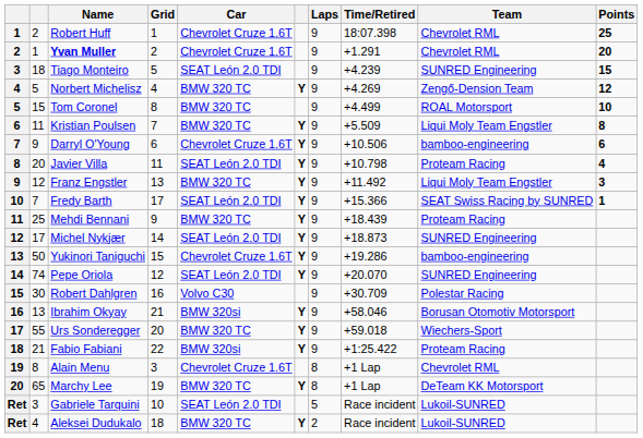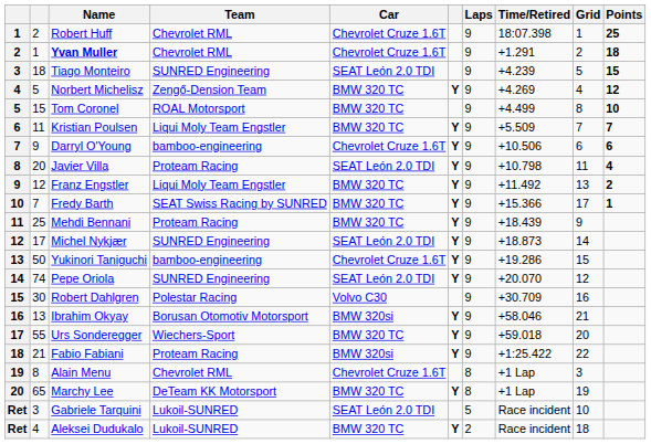 <table class="wikitable sortable" style="font-size: 95%;">
 <tr>
 <th></th>
 <th></th>
 <th>Name</th>
-<th>Grid</th>
+<th>Team</th>
 <th>Car</th>
 <th></th>
 <th>Laps</th>
 <th>Time/Retired</th>
-<th>Team</th>
+<th>Grid</th>
 <th>Points</th>
 </tr>
 <tr>
 <th>1</th>
 <td>2</td>
 <td> <a href='#'>Robert Huff</a></td>
-<td>1</td>
+<td><a href='#'>Chevrolet RML</a></td>
 <td><a href='#'>Chevrolet Cruze 1.6T</a></td>
 <td></td>
 <td>9</td>
 <td>18:07.398</td>
-<td><a href='#'>Chevrolet RML</a></td>
+<td>1</td>
 <td><strong>25</strong></td>
 </tr>
 <tr>
 <th>2</th>
 <td>1</td>
 <td> <strong><a href='#'>Yvan Muller</a></strong></td>
-<td>2</td>
+<td><a href='#'>Chevrolet RML</a></td>
 <td><a href='#'>Chevrolet Cruze 1.6T</a></td>
 <td></td>
 <td>9</td>
 <td>+1.291</td>
-<td><a href='#'>Chevrolet RML</a></td>
-<td><strong>20</strong></td>
+<td>2</td>
+<td><strong>18</strong></td>
 </tr>
 <tr>
 <th>3</th>
 <td>18</td>
 <td> <a href='#'>Tiago Monteiro</a></td>
-<td>5</td>
+<td><a href='#'>SUNRED Engineering</a></td>
 <td><a href='#'>SEAT León 2.0 TDI</a></td>
 <td></td>
 <td>9</td>
 <td>+4.239</td>
-<td><a href='#'>SUNRED Engineering</a></td>
+<td>5</td>
 <td><strong>15</strong></td>
 </tr>
 <tr>
 <th>4</th>
 <td>5</td>
 <td> <a href='#'>Norbert Michelisz</a></td>
-<td>4</td>
+<td><a href='#'>Zengő-Dension Team</a></td>
 <td><a href='#'>BMW 320 TC</a></td>
 <td align=center><strong><span>Y</span></strong></td>
 <td>9</td>
 <td>+4.269</td>
-<td><a href='#'>Zengő-Dension Team</a></td>
+<td>4</td>
 <td><strong>12</strong></td>
 </tr>
 <tr>
 <th>5</th>
 <td>15</td>
 <td> <a href='#'>Tom Coronel</a></td>
-<td>8</td>
+<td><a href='#'>ROAL Motorsport</a></td>
 <td><a href='#'>BMW 320 TC</a></td>
 <td></td>
 <td>9</td>
 <td>+4.499</td>
-<td><a href='#'>ROAL Motorsport</a></td>
+<td>8</td>
 <td><strong>10</strong></td>
 </tr>
 <tr>
 <th>6</th>
 <td>11</td>
 <td> <a href='#'>Kristian Poulsen</a></td>
-<td>7</td>
+<td><a href='#'>Liqui Moly Team Engstler</a></td>
 <td><a href='#'>BMW 320 TC</a></td>
 <td align=center><strong><span>Y</span></strong></td>
 <td>9</td>
 <td>+5.509</td>
-<td><a href='#'>Liqui Moly Team Engstler</a></td>
-<td><strong>8</strong></td>
+<td>7</td>
+<td><strong>7</strong></td>
 </tr>
 <tr>
 <th>7</th>
 <td>9</td>
 <td> <a href='#'>Darryl O'Young</a></td>
-<td>6</td>
+<td><a href='#'>bamboo-engineering</a></td>
 <td><a href='#'>Chevrolet Cruze 1.6T</a></td>
 <td align=center><strong><span>Y</span></strong></td>
 <td>9</td>
 <td>+10.506</td>
-<td><a href='#'>bamboo-engineering</a></td>
+<td>6</td>
 <td><strong>6</strong></td>
 </tr>
 <tr>
 <th>8</th>
 <td>20</td>
 <td> <a href='#'>Javier Villa</a></td>
-<td>11</td>
+<td><a href='#'>Proteam Racing</a></td>
 <td><a href='#'>SEAT León 2.0 TDI</a></td>
 <td align=center><strong><span>Y</span></strong></td>
 <td>9</td>
 <td>+10.798</td>
-<td><a href='#'>Proteam Racing</a></td>
+<td>11</td>
 <td><strong>4</strong></td>
 </tr>
 <tr>
 <th>9</th>
 <td>12</td>
 <td> <a href='#'>Franz Engstler</a></td>
-<td>13</td>
+<td><a href='#'>Liqui Moly Team Engstler</a></td>
 <td><a href='#'>BMW 320 TC</a></td>
 <td align=center><strong><span>Y</span></strong></td>
 <td>9</td>
 <td>+11.492</td>
-<td><a href='#'>Liqui Moly Team Engstler</a></td>
-<td><strong>3</strong></td>
+<td>13</td>
+<td><strong>2</strong></td>
 </tr>
 <tr>
 <th>10</th>
 <td>7</td>
 <td> <a href='#'>Fredy Barth</a></td>
-<td>17</td>
-<td><a href='#'>SEAT León 2.0 TDI</a></td>
+<td><a href='#'>SEAT Swiss Racing by SUNRED</a></td>
+<td><a href='#'>BMW 320 TC</a></td>
 <td align=center><strong><span>Y</span></strong></td>
 <td>9</td>
 <td>+15.366</td>
-<td><a href='#'>SEAT Swiss Racing by SUNRED</a></td>
+<td>17</td>
 <td><strong>1</strong></td>
 </tr>
 <tr>
 <th>11</th>
 <td>25</td>
 <td> <a href='#'>Mehdi Bennani</a></td>
-<td>9</td>
+<td><a href='#'>Proteam Racing</a></td>
 <td><a href='#'>BMW 320 TC</a></td>
 <td align=center><strong><span>Y</span></strong></td>
 <td>9</td>
 <td>+18.439</td>
-<td><a href='#'>Proteam Racing</a></td>
+<td>9</td>
 <td></td>
 </tr>
 <tr>
 <th>12</th>
 <td>17</td>
 <td> <a href='#'>Michel Nykjær</a></td>
-<td>14</td>
+<td><a href='#'>SUNRED Engineering</a></td>
 <td><a href='#'>SEAT León 2.0 TDI</a></td>
 <td align=center><strong><span>Y</span></strong></td>
 <td>9</td>
 <td>+18.873</td>
-<td><a href='#'>SUNRED Engineering</a></td>
+<td>14</td>
 <td></td>
 </tr>
 <tr>
 <th>13</th>
 <td>50</td>
 <td> <a href='#'>Yukinori Taniguchi</a></td>
-<td>15</td>
+<td><a href='#'>bamboo-engineering</a></td>
 <td><a href='#'>Chevrolet Cruze 1.6T</a></td>
 <td align=center><strong><span>Y</span></strong></td>
 <td>9</td>
 <td>+19.286</td>
-<td><a href='#'>bamboo-engineering</a></td>
+<td>15</td>
 <td></td>
 </tr>
 <tr>
 <th>14</th>
 <td>74</td>
 <td> <a href='#'>Pepe Oriola</a></td>
-<td>12</td>
+<td><a href='#'>SUNRED Engineering</a></td>
 <td><a href='#'>SEAT León 2.0 TDI</a></td>
 <td align=center><strong><span>Y</span></strong></td>
 <td>9</td>
 <td>+20.070</td>
-<td><a href='#'>SUNRED Engineering</a></td>
+<td>12</td>
 <td></td>
 </tr>
 <tr>
 <th>15</th>
 <td>30</td>
 <td> <a href='#'>Robert Dahlgren</a></td>
-<td>16</td>
+<td><a href='#'>Polestar Racing</a></td>
 <td><a href='#'>Volvo C30</a></td>
 <td></td>
 <td>9</td>
 <td>+30.709</td>
-<td><a href='#'>Polestar Racing</a></td>
+<td>16</td>
 <td></td>
 </tr>
 <tr>
 <th>16</th>
 <td>13</td>
 <td> <a href='#'>Ibrahim Okyay</a></td>
-<td>21</td>
+<td><a href='#'>Borusan Otomotiv Motorsport</a></td>
 <td><a href='#'>BMW 320si</a></td>
 <td align=center><strong><span>Y</span></strong></td>
 <td>9</td>
 <td>+58.046</td>
-<td><a href='#'>Borusan Otomotiv Motorsport</a></td>
+<td>21</td>
 <td></td>
 </tr>
 <tr>
 <th>17</th>
 <td>55</td>
 <td> <a href='#'>Urs Sonderegger</a></td>
-<td>20</td>
+<td><a href='#'>Wiechers-Sport</a></td>
 <td><a href='#'>BMW 320 TC</a></td>
 <td align=center><strong><span>Y</span></strong></td>
 <td>9</td>
 <td>+59.018</td>
-<td><a href='#'>Wiechers-Sport</a></td>
+<td>20</td>
 <td></td>
 </tr>
 <tr>
 <th>18</th>
 <td>21</td>
 <td> <a href='#'>Fabio Fabiani</a></td>
-<td>22</td>
+<td><a href='#'>Proteam Racing</a></td>
 <td><a href='#'>BMW 320si</a></td>
 <td align=center><strong><span>Y</span></strong></td>
 <td>9</td>
 <td>+1:25.422</td>
-<td><a href='#'>Proteam Racing</a></td>
+<td>22</td>
 <td></td>
 </tr>
 <tr>
 <th>19</th>
 <td>8</td>
 <td> <a href='#'>Alain Menu</a></td>
-<td>3</td>
+<td><a href='#'>Chevrolet RML</a></td>
 <td><a href='#'>Chevrolet Cruze 1.6T</a></td>
 <td></td>
 <td>8</td>
 <td>+1 Lap</td>
-<td><a href='#'>Chevrolet RML</a></td>
+<td>3</td>
 <td></td>
 </tr>
 <tr>
 <th>20</th>
 <td>65</td>
 <td> <a href='#'>Marchy Lee</a></td>
-<td>19</td>
+<td><a href='#'>DeTeam KK Motorsport</a></td>
 <td><a href='#'>BMW 320 TC</a></td>
 <td align=center><strong><span>Y</span></strong></td>
 <td>8</td>
 <td>+1 Lap</td>
-<td><a href='#'>DeTeam KK Motorsport</a></td>
+<td>19</td>
 <td></td>
 </tr>
 <tr>
 <th>Ret</th>
 <td>3</td>
 <td> <a href='#'>Gabriele Tarquini</a></td>
-<td>10</td>
+<td><a href='#'>Lukoil-SUNRED</a></td>
 <td><a href='#'>SEAT León 2.0 TDI</a></td>
 <td></td>
 <td>5</td>
 <td>Race incident</td>
-<td><a href='#'>Lukoil-SUNRED</a></td>
+<td>10</td>
 <td></td>
 </tr>
 <tr>
 <th>Ret</th>
 <td>4</td>
 <td> <a href='#'>Aleksei Dudukalo</a></td>
-<td>18</td>
+<td><a href='#'>Lukoil-SUNRED</a></td>
 <td><a href='#'>BMW 320 TC</a></td>
 <td align=center><strong><span>Y</span></strong></td>
 <td>2</td>
 <td>Race incident</td>
-<td><a href='#'>Lukoil-SUNRED</a></td>
+<td>18</td>
 <td></td>
 </tr>
 </table>
